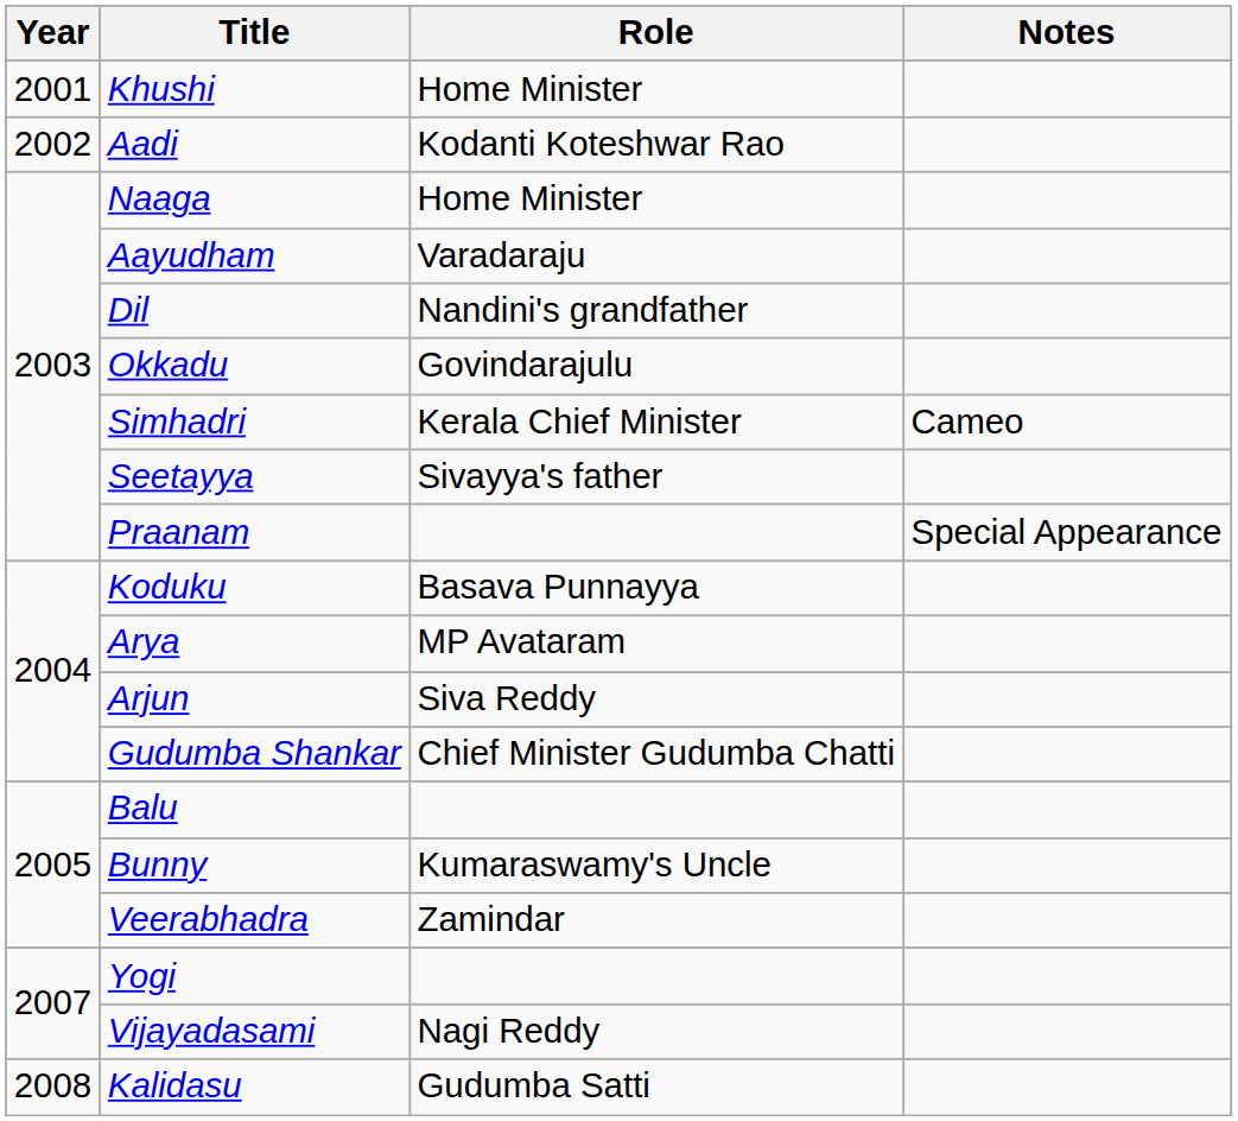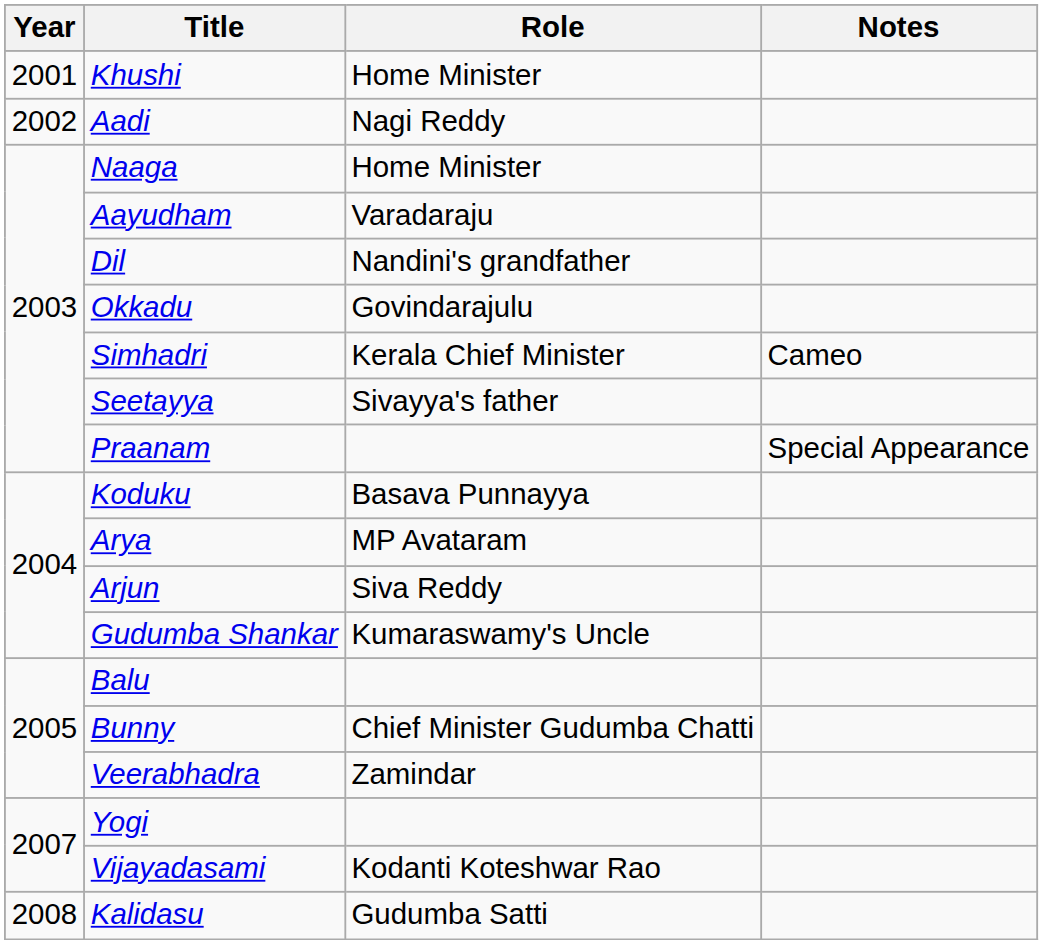 <table class="wikitable sortable">
 <tr>
 <th>Year</th>
 <th>Title</th>
 <th>Role</th>
 <th class="unsortable">Notes</th>
 </tr>
 <tr>
 <td>2001</td>
 <td><em><a href='#'>Khushi</a></em></td>
 <td>Home Minister</td>
 <td></td>
 </tr>
 <tr>
 <td>2002</td>
 <td><em><a href='#'>Aadi</a></em></td>
-<td>Kodanti Koteshwar Rao</td>
+<td>Nagi Reddy</td>
 <td></td>
 </tr>
 <tr>
 <td rowspan=7>2003</td>
 <td><em><a href='#'>Naaga</a></em></td>
 <td>Home Minister</td>
 <td></td>
 </tr>
 <tr>
 <td><em><a href='#'>Aayudham</a></em></td>
 <td>Varadaraju</td>
 <td></td>
 </tr>
 <tr>
 <td><em><a href='#'>Dil</a></em></td>
 <td>Nandini's grandfather</td>
 <td></td>
 </tr>
 <tr>
 <td><em><a href='#'>Okkadu</a></em></td>
 <td>Govindarajulu</td>
 <td></td>
 </tr>
 <tr>
 <td><em><a href='#'>Simhadri</a></em></td>
 <td>Kerala Chief Minister</td>
 <td>Cameo</td>
 </tr>
 <tr>
 <td><em><a href='#'>Seetayya</a></em></td>
 <td>Sivayya's father</td>
 <td></td>
 </tr>
 <tr>
 <td><em><a href='#'>Praanam</a></em></td>
 <td></td>
 <td>Special Appearance</td>
 </tr>
 <tr>
 <td rowspan=4>2004</td>
 <td><em><a href='#'>Koduku</a></em></td>
 <td>Basava Punnayya</td>
 <td></td>
 </tr>
 <tr>
 <td><em><a href='#'>Arya</a></em></td>
 <td>MP Avataram</td>
 <td></td>
 </tr>
 <tr>
 <td><em><a href='#'>Arjun</a></em></td>
 <td>Siva Reddy</td>
 <td></td>
 </tr>
 <tr>
 <td><em><a href='#'>Gudumba Shankar</a></em></td>
-<td>Chief Minister Gudumba Chatti</td>
+<td>Kumaraswamy's Uncle</td>
 <td></td>
 </tr>
 <tr>
 <td rowspan=3>2005</td>
 <td><em><a href='#'>Balu</a></em></td>
 <td></td>
 <td></td>
 </tr>
 <tr>
 <td><em><a href='#'>Bunny</a></em></td>
-<td>Kumaraswamy's Uncle</td>
+<td>Chief Minister Gudumba Chatti</td>
 <td></td>
 </tr>
 <tr>
 <td><em><a href='#'>Veerabhadra</a></em></td>
 <td>Zamindar</td>
 <td></td>
 </tr>
 <tr>
 <td rowspan="2">2007</td>
 <td><em><a href='#'>Yogi</a></em></td>
 <td></td>
 <td></td>
 </tr>
 <tr>
 <td><em><a href='#'>Vijayadasami</a></em></td>
-<td>Nagi Reddy</td>
+<td>Kodanti Koteshwar Rao</td>
 <td></td>
 </tr>
 <tr>
 <td>2008</td>
 <td><em><a href='#'>Kalidasu</a></em></td>
 <td>Gudumba Satti</td>
 <td></td>
 </tr>
 <tr>
 </tr>
 </table>
